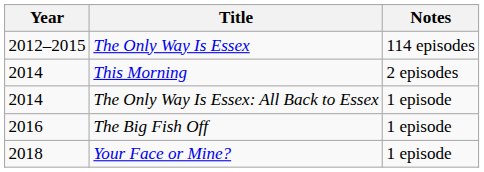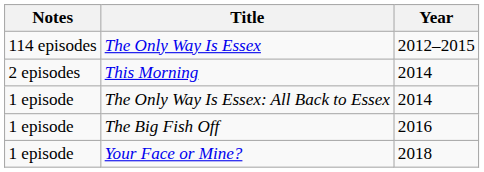 <table class="wikitable sortable">
 <tr>
+<th>Notes</th>
+<th>Title</th>
 <th>Year</th>
-<th>Title</th>
-<th>Notes</th>
 </tr>
 <tr>
+<td>114 episodes</td>
+<td><em><a href='#'>The Only Way Is Essex</a></em></td>
 <td>2012–2015</td>
-<td><em><a href='#'>The Only Way Is Essex</a></em></td>
-<td>114 episodes</td>
 </tr>
 <tr>
+<td>2 episodes</td>
+<td><em><a href='#'>This Morning</a></em></td>
 <td>2014</td>
-<td><em><a href='#'>This Morning</a></em></td>
-<td>2 episodes</td>
 </tr>
 <tr>
+<td>1 episode</td>
+<td><em>The Only Way Is Essex: All Back to Essex</em></td>
 <td>2014</td>
-<td><em>The Only Way Is Essex: All Back to Essex</em></td>
-<td>1 episode</td>
 </tr>
 <tr>
+<td>1 episode</td>
+<td><em>The Big Fish Off</em></td>
 <td>2016</td>
-<td><em>The Big Fish Off</em></td>
-<td>1 episode</td>
 </tr>
 <tr>
+<td>1 episode</td>
+<td><em><a href='#'>Your Face or Mine?</a></em></td>
 <td>2018</td>
-<td><em><a href='#'>Your Face or Mine?</a></em></td>
-<td>1 episode</td>
 </tr>
 </table>
